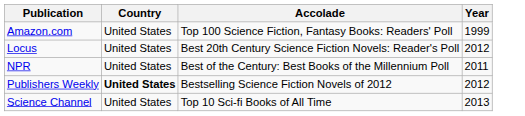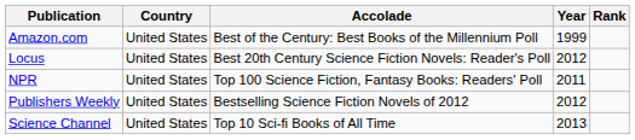 <table class="wikitable sortable">
 <tr>
 <th>Publication</th>
 <th>Country</th>
 <th>Accolade</th>
 <th>Year</th>
+<th style="text-align:center;">Rank</th>
 </tr>
 <tr>
 <td><a href='#'>Amazon.com</a></td>
 <td>United States</td>
-<td>Top 100 Science Fiction, Fantasy Books: Readers' Poll</td>
+<td>Best of the Century: Best Books of the Millennium Poll</td>
 <td>1999</td>
+<td></td>
 </tr>
 <tr>
 <td><a href='#'>Locus</a></td>
 <td>United States</td>
 <td>Best 20th Century Science Fiction Novels: Reader's Poll</td>
 <td>2012</td>
+<td></td>
 </tr>
 <tr>
 <td><a href='#'>NPR</a></td>
 <td>United States</td>
-<td>Best of the Century: Best Books of the Millennium Poll</td>
+<td>Top 100 Science Fiction, Fantasy Books: Readers' Poll</td>
 <td>2011</td>
+<td></td>
 </tr>
 <tr>
 <td><a href='#'>Publishers Weekly</a></td>
-<td><strong>United States</strong></td>
+<td>United States</td>
 <td>Bestselling Science Fiction Novels of 2012</td>
 <td>2012</td>
+<td></td>
 </tr>
 <tr>
 <td><a href='#'>Science Channel</a></td>
 <td>United States</td>
 <td>Top 10 Sci-fi Books of All Time</td>
 <td>2013</td>
+<td></td>
 </tr>
 </table>
